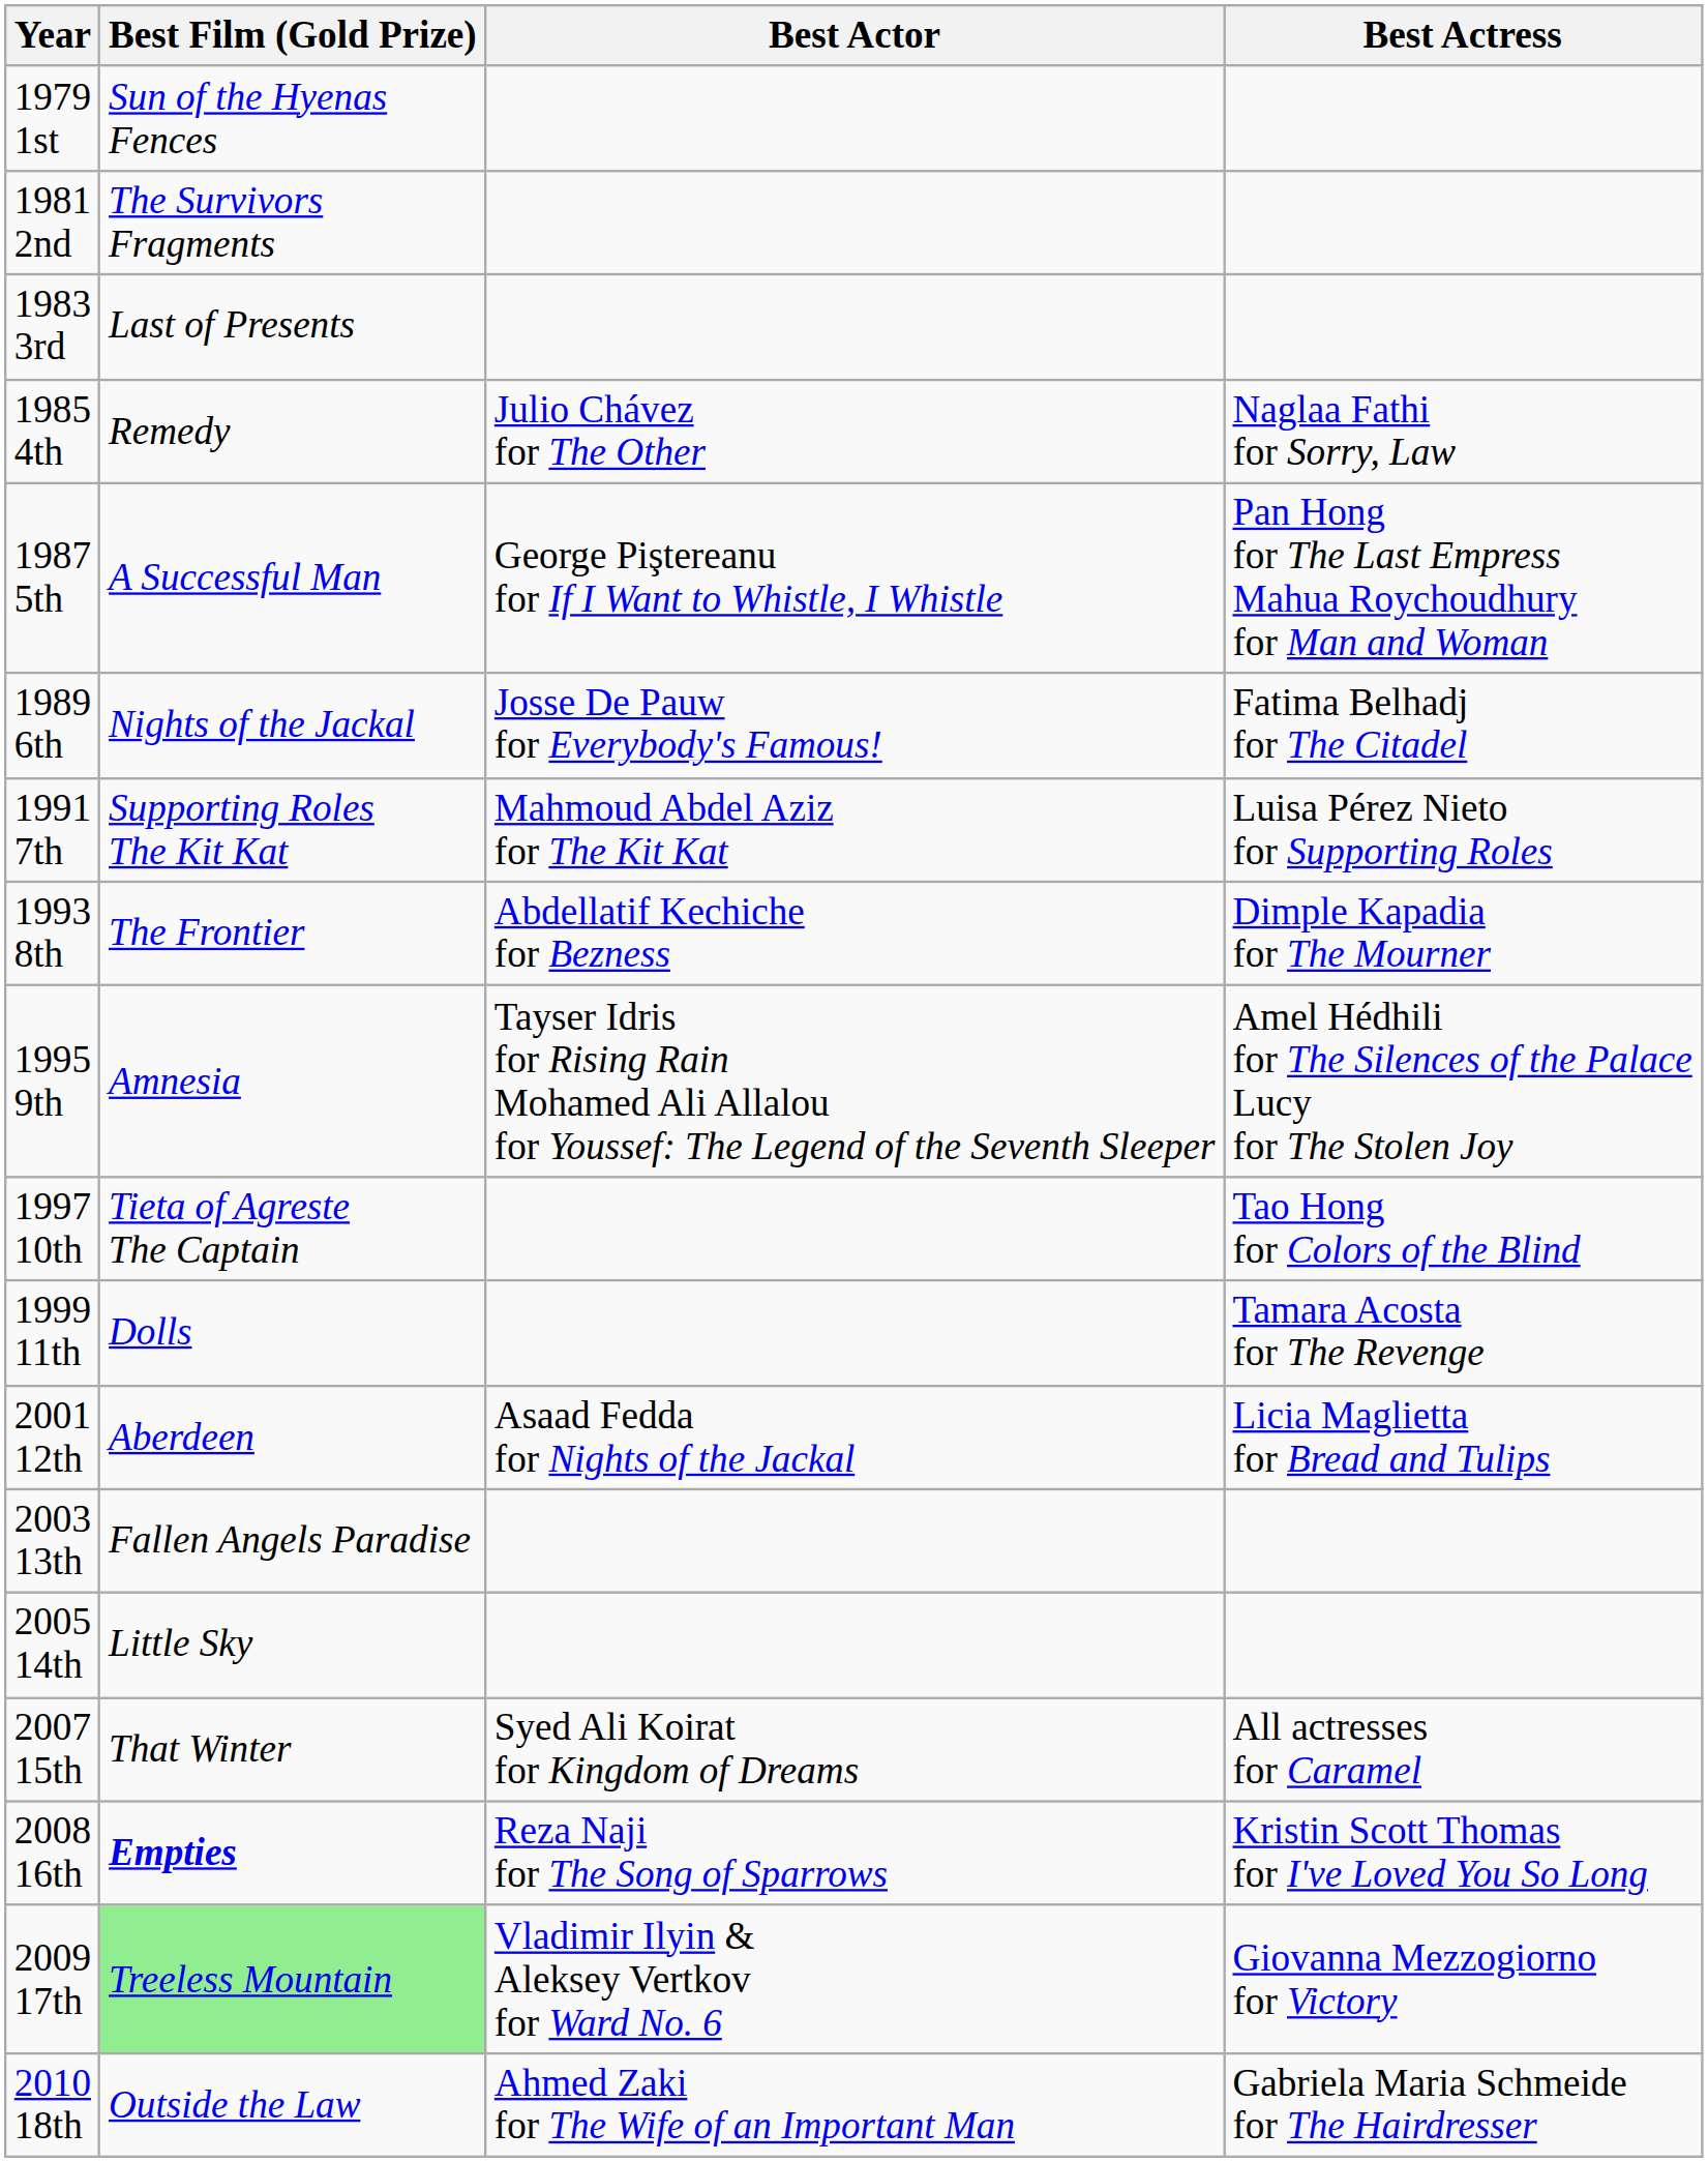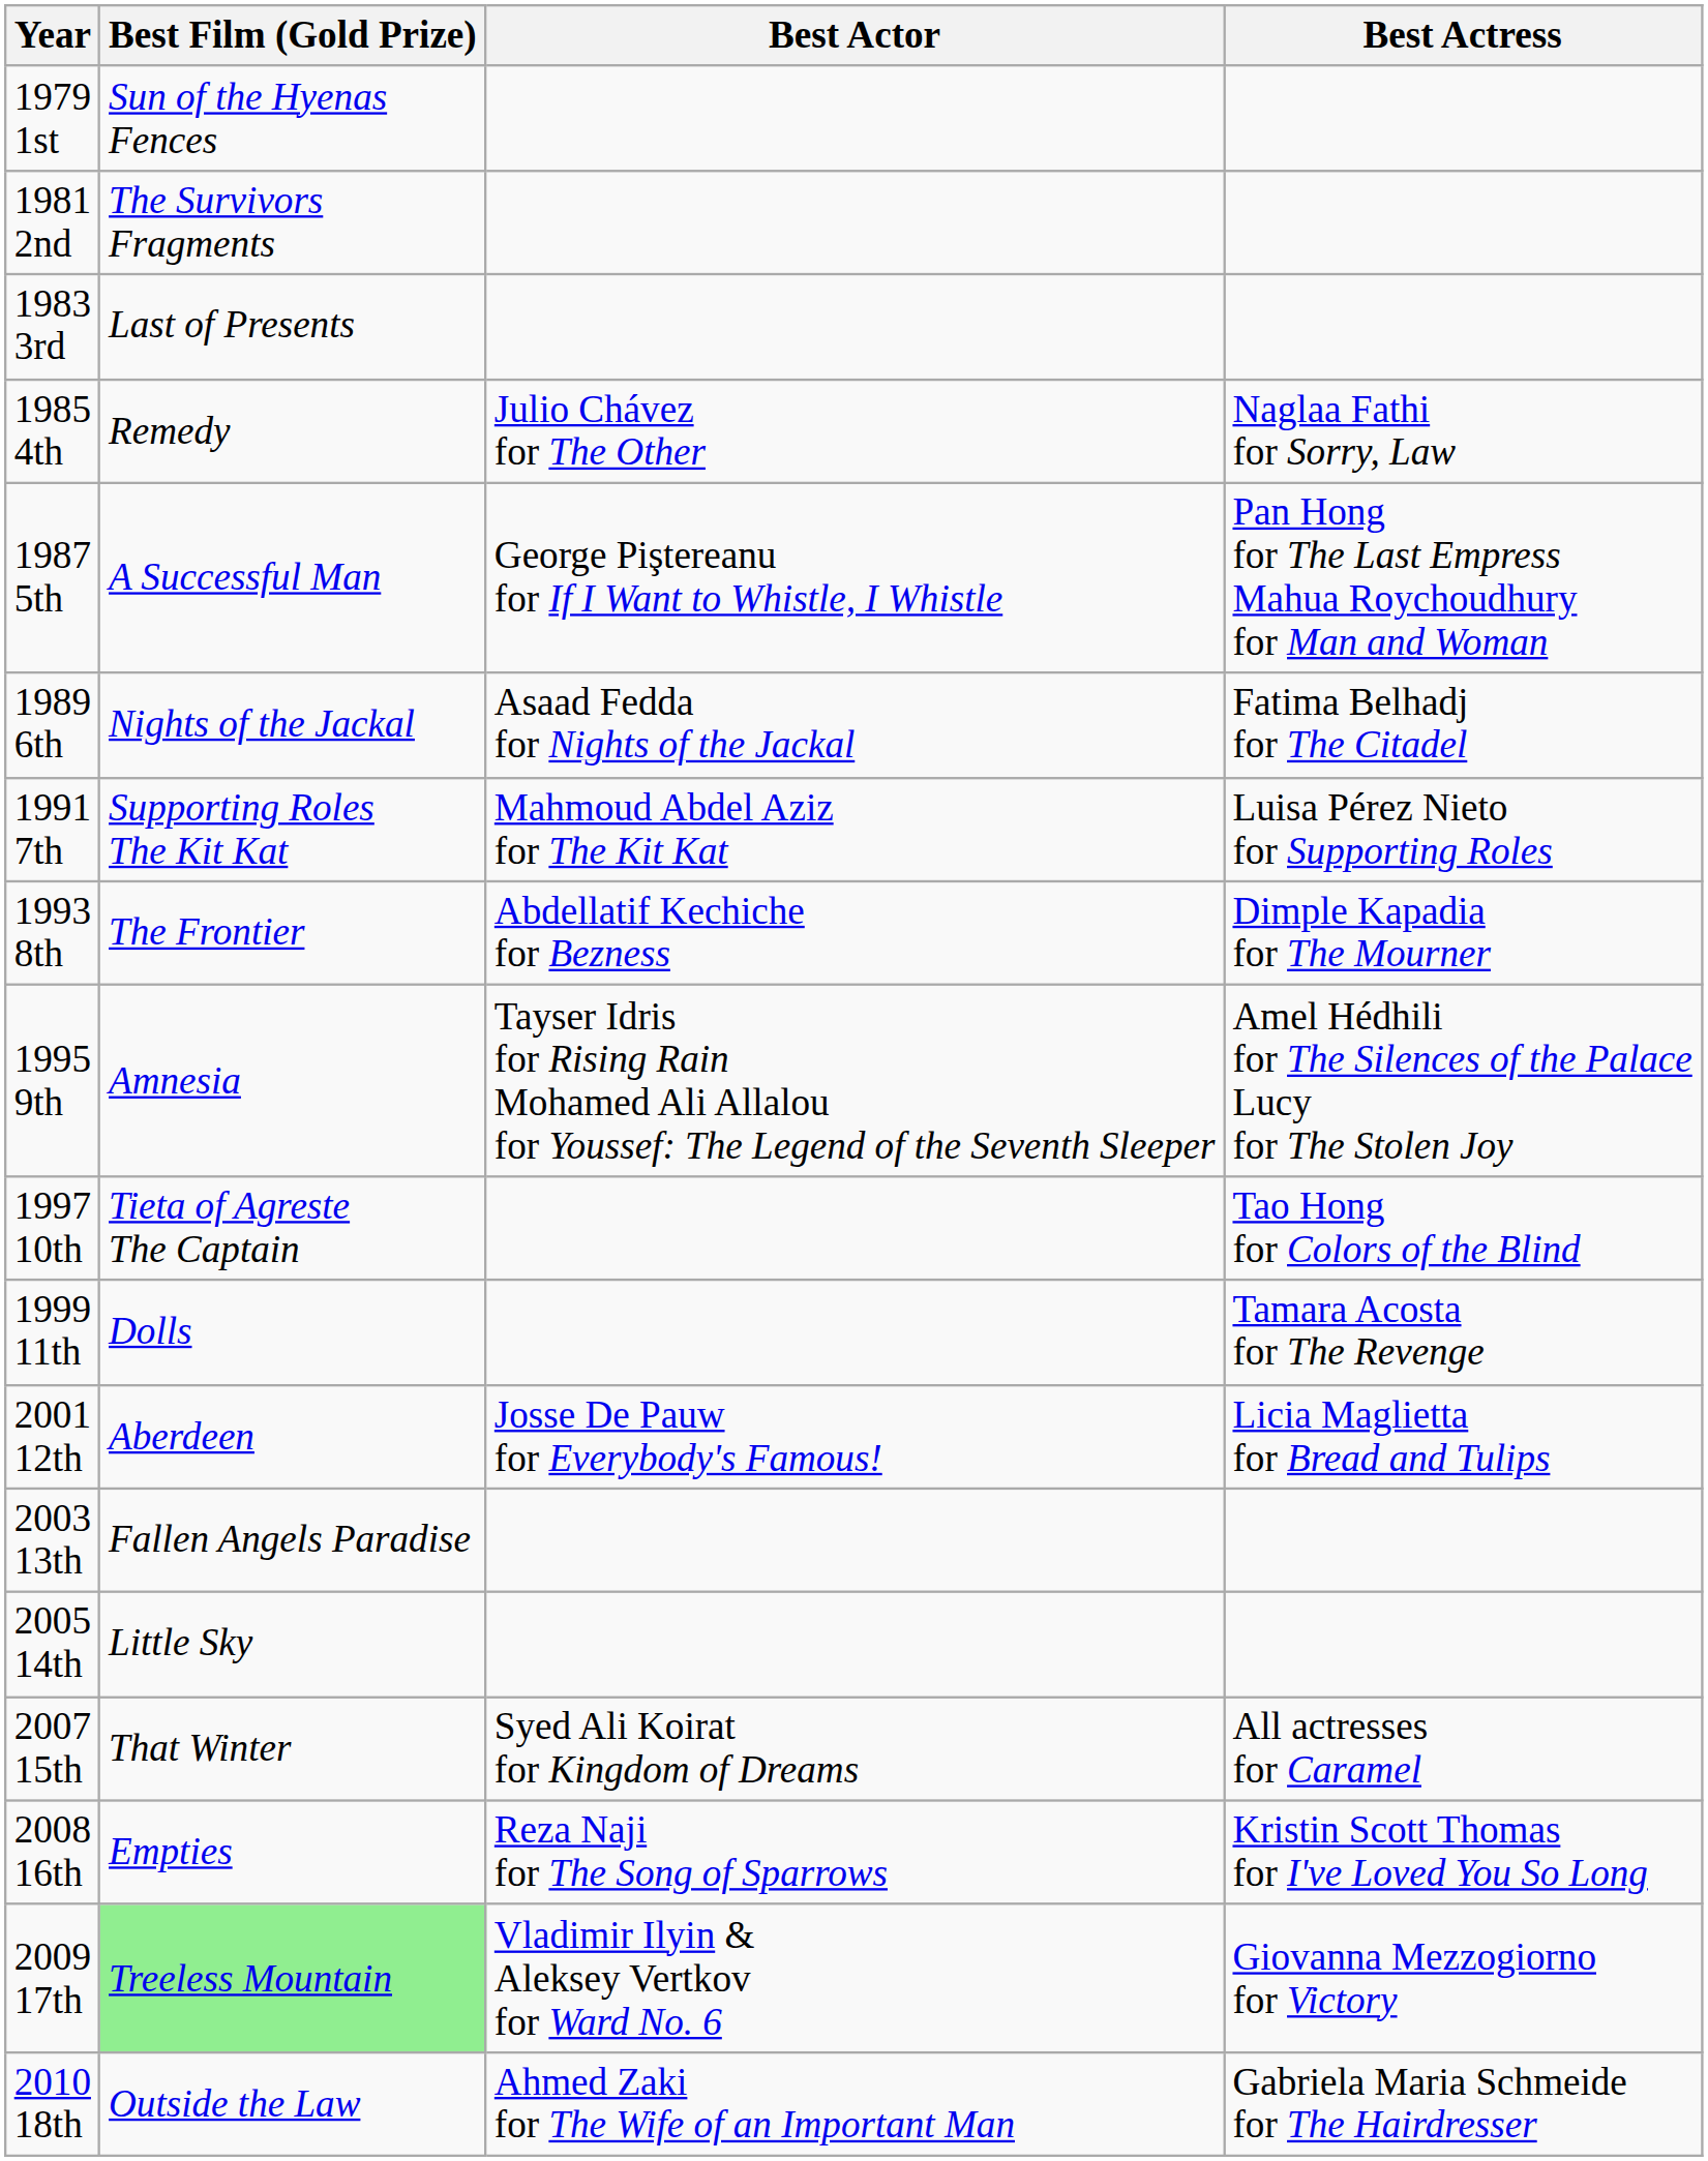 <table class="wikitable" style="clear:left">
 <tr>
 <th>Year</th>
 <th>Best Film (Gold Prize)</th>
 <th>Best Actor</th>
 <th>Best Actress</th>
 </tr>
 <tr>
 <td>1979<br>1st</td>
 <td> <em><a href='#'>Sun of the Hyenas</a></em><br> <em>Fences</em></td>
 <td></td>
 <td></td>
 </tr>
 <tr>
 <td>1981<br>2nd</td>
 <td> <em><a href='#'>The Survivors</a></em><br> <em>Fragments</em></td>
 <td></td>
 <td></td>
 </tr>
 <tr>
 <td>1983<br>3rd</td>
 <td> <em>Last of Presents</em></td>
 <td></td>
 <td></td>
 </tr>
 <tr>
 <td>1985<br>4th</td>
 <td> <em>Remedy</em></td>
 <td> <a href='#'>Julio Chávez</a><br>for <em><a href='#'>The Other</a></em></td>
 <td> <a href='#'>Naglaa Fathi</a><br>for <em>Sorry, Law</em></td>
 </tr>
 <tr>
 <td>1987<br>5th</td>
 <td> <em><a href='#'>A Successful Man</a></em></td>
 <td> George Piştereanu<br>for <em><a href='#'>If I Want to Whistle, I Whistle</a></em></td>
 <td> <a href='#'>Pan Hong</a><br>for <em>The Last Empress</em><br> <a href='#'>Mahua Roychoudhury</a><br>for <em><a href='#'>Man and Woman</a></em></td>
 </tr>
 <tr>
 <td>1989<br>6th</td>
 <td> <em><a href='#'>Nights of the Jackal</a></em></td>
-<td> <a href='#'>Josse De Pauw</a><br>for <em><a href='#'>Everybody's Famous!</a></em></td>
+<td> Asaad Fedda<br>for <em><a href='#'>Nights of the Jackal</a></em></td>
 <td> Fatima Belhadj<br>for <em><a href='#'>The Citadel</a></em></td>
 </tr>
 <tr>
 <td>1991<br>7th</td>
 <td> <em><a href='#'>Supporting Roles</a></em><br> <em><a href='#'>The Kit Kat</a></em></td>
 <td> <a href='#'>Mahmoud Abdel Aziz</a><br>for <em><a href='#'>The Kit Kat</a></em></td>
 <td> Luisa Pérez Nieto<br>for <em><a href='#'>Supporting Roles</a></em></td>
 </tr>
 <tr>
 <td>1993<br>8th</td>
 <td> <em><a href='#'>The Frontier</a></em></td>
 <td> <a href='#'>Abdellatif Kechiche</a><br>for <em><a href='#'>Bezness</a></em></td>
 <td> <a href='#'>Dimple Kapadia</a><br>for <em><a href='#'>The Mourner</a></em></td>
 </tr>
 <tr>
 <td>1995<br>9th</td>
 <td> <em><a href='#'>Amnesia</a></em></td>
 <td> Tayser Idris<br>for <em>Rising Rain</em><br> Mohamed Ali Allalou<br>for <em>Youssef: The Legend of the Seventh Sleeper</em></td>
 <td> Amel Hédhili<br>for <em><a href='#'>The Silences of the Palace</a></em><br> Lucy<br>for <em>The Stolen Joy</em></td>
 </tr>
 <tr>
 <td>1997<br>10th</td>
 <td> <em><a href='#'>Tieta of Agreste</a></em><br> <em>The Captain</em></td>
 <td></td>
 <td> <a href='#'>Tao Hong</a><br>for <em><a href='#'>Colors of the Blind</a></em></td>
 </tr>
 <tr>
 <td>1999<br>11th</td>
 <td> <em><a href='#'>Dolls</a></em></td>
 <td></td>
 <td> <a href='#'>Tamara Acosta</a><br>for <em>The Revenge</em></td>
 </tr>
 <tr>
 <td>2001<br>12th</td>
 <td> <em><a href='#'>Aberdeen</a></em></td>
-<td> Asaad Fedda<br>for <em><a href='#'>Nights of the Jackal</a></em></td>
+<td> <a href='#'>Josse De Pauw</a><br>for <em><a href='#'>Everybody's Famous!</a></em></td>
 <td> <a href='#'>Licia Maglietta</a><br>for <em><a href='#'>Bread and Tulips</a></em></td>
 </tr>
 <tr>
 <td>2003<br>13th</td>
 <td> <em>Fallen Angels Paradise</em></td>
 <td></td>
 <td></td>
 </tr>
 <tr>
 <td>2005<br>14th</td>
 <td> <em>Little Sky</em></td>
 <td></td>
 <td></td>
 </tr>
 <tr>
 <td>2007<br>15th</td>
 <td> <em>That Winter</em></td>
 <td> Syed Ali Koirat<br>for <em>Kingdom of Dreams</em></td>
 <td> All actresses<br>for <em><a href='#'>Caramel</a></em></td>
 </tr>
 <tr>
 <td>2008<br>16th</td>
-<td><strong> <em><a href='#'>Empties</a></em></strong></td>
+<td> <em><a href='#'>Empties</a></em></td>
 <td> <a href='#'>Reza Naji</a><br>for <em><a href='#'>The Song of Sparrows</a></em></td>
 <td> <a href='#'>Kristin Scott Thomas</a><br>for <em><a href='#'>I've Loved You So Long</a></em></td>
 </tr>
 <tr>
 <td>2009<br>17th</td>
 <td style="background: lightgreen;"> <em><a href='#'>Treeless Mountain</a></em></td>
 <td> <a href='#'>Vladimir Ilyin</a> &<br> Aleksey Vertkov<br>for <em><a href='#'>Ward No. 6</a></em></td>
 <td> <a href='#'>Giovanna Mezzogiorno</a><br>for <em><a href='#'>Victory</a></em></td>
 </tr>
 <tr>
 <td><a href='#'>2010</a><br>18th</td>
 <td> <em><a href='#'>Outside the Law</a></em></td>
 <td> <a href='#'>Ahmed Zaki</a><br>for <em><a href='#'>The Wife of an Important Man</a></em></td>
 <td> Gabriela Maria Schmeide<br>for <em><a href='#'>The Hairdresser</a></em></td>
 </tr>
 </table>
